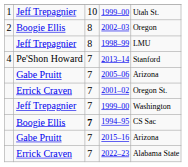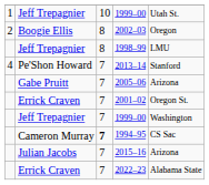 <table class="wikitable">
 <tr>
 </tr>
 <tr>
 <td>1</td>
 <td><a href='#'>Jeff Trepagnier</a></td>
 <td>10</td>
 <td style="font-size:80%;"><a href='#'>1999–00</a></td>
 <td style="font-size:80%;">Utah St.</td>
 </tr>
 <tr>
 <td>2</td>
 <td><a href='#'>Boogie Ellis</a></td>
 <td>8</td>
 <td style="font-size:80%;"><a href='#'>2002–03</a></td>
 <td style="font-size:80%;">Oregon</td>
 </tr>
 <tr>
 <td></td>
 <td><a href='#'>Jeff Trepagnier</a></td>
 <td>8</td>
 <td style="font-size:80%;"><a href='#'>1998–99</a></td>
 <td style="font-size:80%;">LMU</td>
 </tr>
 <tr>
 <td>4</td>
 <td>Pe'Shon Howard</td>
 <td>7</td>
 <td style="font-size:80%;"><a href='#'>2013–14</a></td>
 <td style="font-size:80%;">Stanford</td>
 </tr>
 <tr>
 <td></td>
 <td><a href='#'>Gabe Pruitt</a></td>
 <td>7</td>
 <td style="font-size:80%;"><a href='#'>2005–06</a></td>
 <td style="font-size:80%;">Arizona</td>
 </tr>
 <tr>
 <td></td>
 <td><a href='#'>Errick Craven</a></td>
 <td>7</td>
 <td style="font-size:80%;"><a href='#'>2001–02</a></td>
 <td style="font-size:80%;">Oregon St.</td>
 </tr>
 <tr>
 <td></td>
 <td><a href='#'>Jeff Trepagnier</a></td>
 <td>7</td>
 <td style="font-size:80%;"><a href='#'>1999–00</a></td>
 <td style="font-size:80%;">Washington</td>
 </tr>
 <tr>
 <td></td>
-<td><a href='#'>Boogie Ellis</a></td>
+<td>Cameron Murray</td>
 <td><strong>7</strong></td>
 <td style="font-size:80%;"><a href='#'>1994–95</a></td>
 <td style="font-size:80%;">CS Sac</td>
 </tr>
 <tr>
 <td></td>
-<td><a href='#'>Gabe Pruitt</a></td>
+<td><a href='#'>Julian Jacobs</a></td>
 <td>7</td>
 <td style="font-size:80%;"><a href='#'>2015–16</a></td>
 <td style="font-size:80%;">Arizona</td>
 </tr>
 <tr>
 <td></td>
 <td><a href='#'>Errick Craven</a></td>
 <td>7</td>
 <td style="font-size:80%;"><a href='#'>2022–23</a></td>
 <td style="font-size:80%;">Alabama State</td>
 </tr>
 </table>
